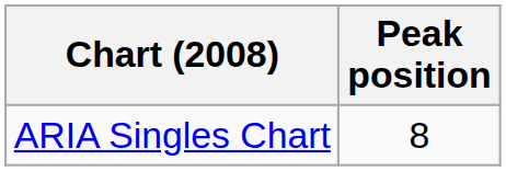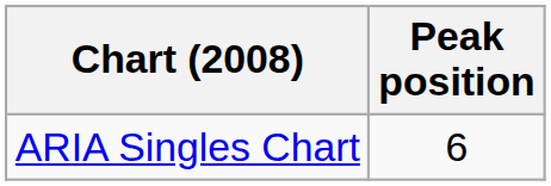 <table class="wikitable">
 <tr>
 <th>Chart (2008)</th>
 <th>Peak<br>position</th>
 </tr>
 <tr>
 <td><a href='#'>ARIA Singles Chart</a></td>
-<td align="center">8</td>
+<td align="center">6</td>
 </tr>
 </table>
